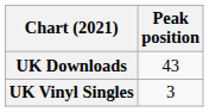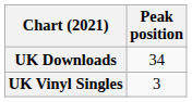 <table class="wikitable sortable plainrowheaders" style="text-align:center">
 <tr>
 <th scope="col">Chart (2021)</th>
 <th scope="col">Peak<br>position</th>
 </tr>
 <tr>
 <th scope="row">UK Downloads</th>
-<td>43</td>
+<td>34</td>
 </tr>
 <tr>
 <th scope="row">UK Vinyl Singles</th>
 <td>3</td>
 </tr>
 </table>
